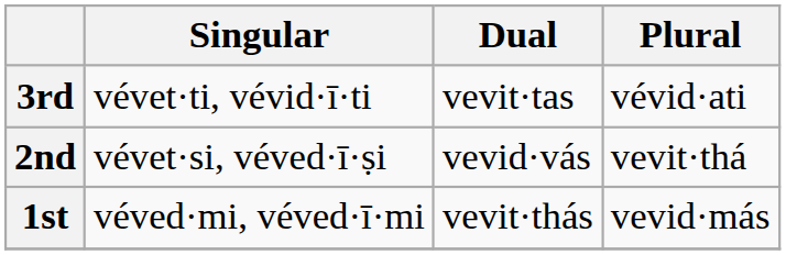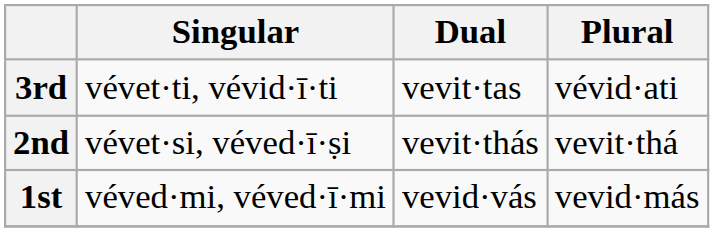 <table class="wikitable" border="1">
 <tr>
 <th></th>
 <th>Singular</th>
 <th>Dual</th>
 <th>Plural</th>
 </tr>
 <tr>
 <th>3rd</th>
 <td>vévet·ti, vévid·ī·ti</td>
 <td>vevit·tas</td>
 <td>vévid·ati</td>
 </tr>
 <tr>
 <th>2nd</th>
 <td>vévet·si, véved·ī·ṣi</td>
-<td>vevid·vás</td>
+<td>vevit·thás</td>
 <td>vevit·thá</td>
 </tr>
 <tr>
 <th>1st</th>
 <td>véved·mi, véved·ī·mi</td>
-<td>vevit·thás</td>
+<td>vevid·vás</td>
 <td>vevid·más</td>
 </tr>
 <tr>
 </tr>
 </table>
